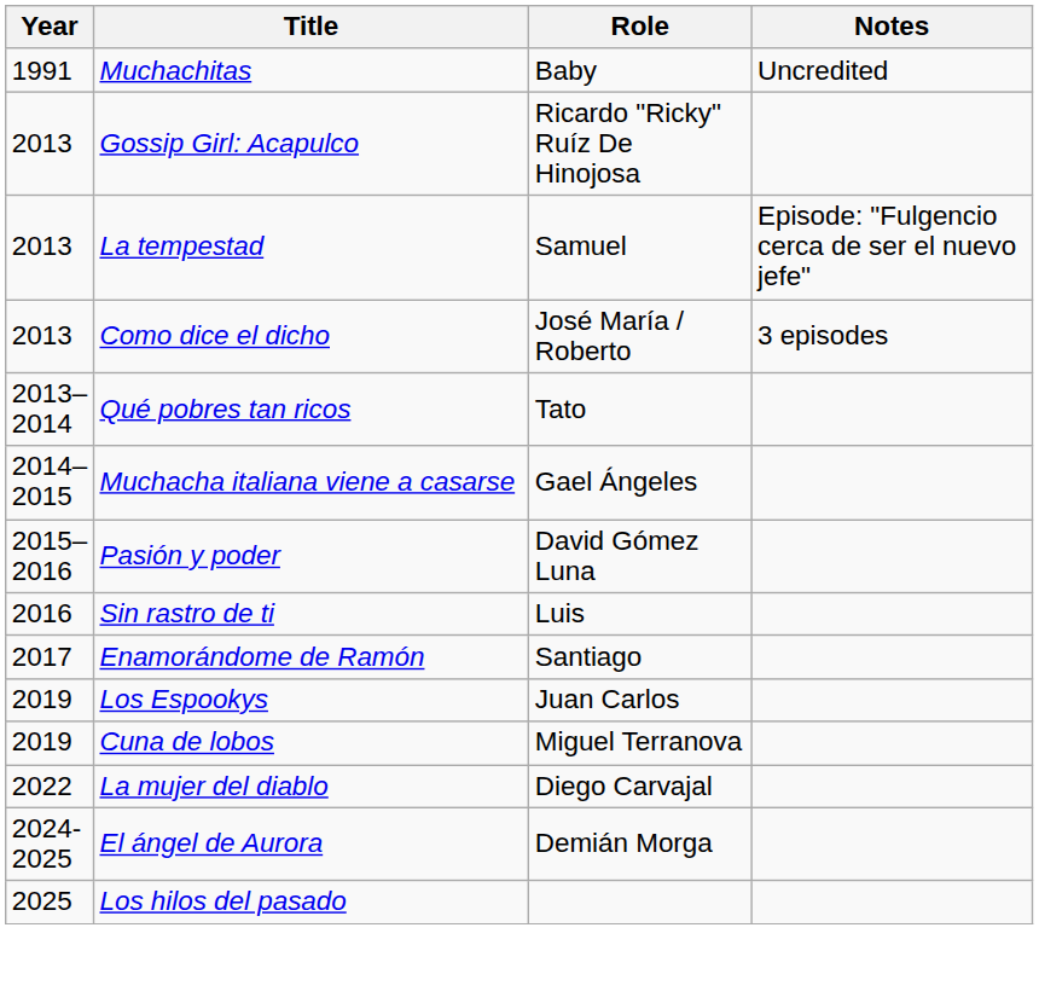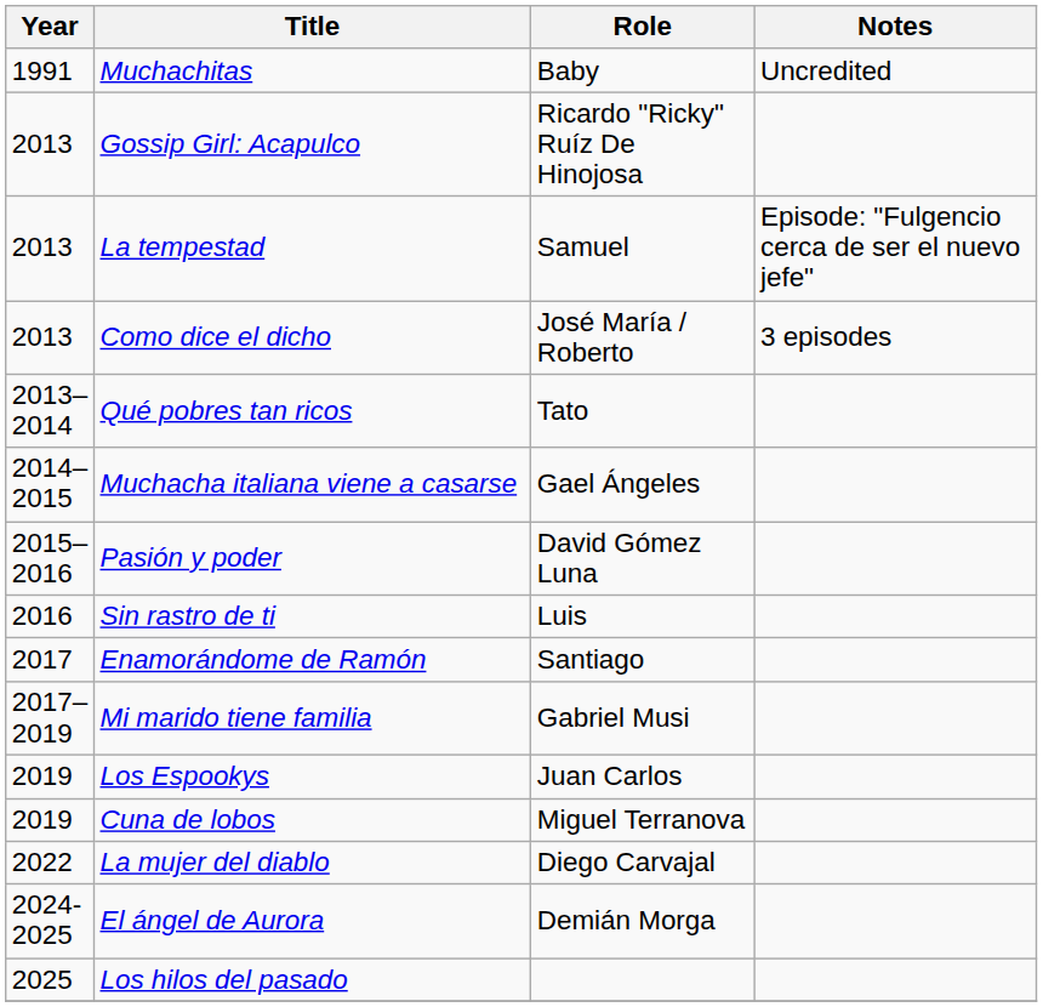 <table class="wikitable sortable">
 <tr>
 <th width="42">Year</th>
 <th width="250">Title</th>
 <th>Role</th>
 <th class="unsortable">Notes</th>
 </tr>
 <tr>
 <td>1991</td>
 <td><em><a href='#'>Muchachitas</a></em></td>
 <td>Baby</td>
 <td>Uncredited</td>
 </tr>
 <tr>
 <td>2013</td>
 <td><em><a href='#'>Gossip Girl: Acapulco</a></em></td>
 <td>Ricardo "Ricky" Ruíz De Hinojosa</td>
 <td></td>
 </tr>
 <tr>
 <td>2013</td>
 <td><em><a href='#'>La tempestad</a></em></td>
 <td>Samuel</td>
 <td>Episode: "Fulgencio cerca de ser el nuevo jefe"</td>
 </tr>
 <tr>
 <td>2013</td>
 <td><em><a href='#'>Como dice el dicho</a></em></td>
 <td>José María / Roberto</td>
 <td>3 episodes</td>
 </tr>
 <tr>
 <td>2013–2014</td>
 <td><em><a href='#'>Qué pobres tan ricos</a></em></td>
 <td>Tato</td>
 <td></td>
 </tr>
 <tr>
 <td>2014–2015</td>
 <td><em><a href='#'>Muchacha italiana viene a casarse</a></em></td>
 <td>Gael Ángeles</td>
 <td></td>
 </tr>
 <tr>
 <td>2015–2016</td>
 <td><em><a href='#'>Pasión y poder</a></em></td>
 <td>David Gómez Luna</td>
 <td></td>
 </tr>
 <tr>
 <td>2016</td>
 <td><em><a href='#'>Sin rastro de ti</a></em></td>
 <td>Luis</td>
 <td></td>
 </tr>
 <tr>
 <td>2017</td>
 <td><em><a href='#'>Enamorándome de Ramón</a></em></td>
 <td>Santiago</td>
 <td></td>
 </tr>
 <tr>
+<td>2017–2019</td>
+<td><em><a href='#'>Mi marido tiene familia</a></em></td>
+<td>Gabriel Musi</td>
+<td></td>
+</tr>
+<tr>
 <td>2019</td>
 <td><em><a href='#'>Los Espookys</a></em></td>
 <td>Juan Carlos</td>
 <td></td>
 </tr>
 <tr>
 <td>2019</td>
 <td><em><a href='#'>Cuna de lobos</a></em></td>
 <td>Miguel Terranova</td>
 <td></td>
 </tr>
 <tr>
 <td>2022</td>
 <td><em><a href='#'>La mujer del diablo</a></em></td>
 <td>Diego Carvajal</td>
 <td></td>
 </tr>
 <tr>
 <td>2024-2025</td>
 <td><em><a href='#'>El ángel de Aurora</a></em></td>
 <td>Demián Morga</td>
 <td></td>
 </tr>
 <tr>
 <td>2025</td>
 <td><em><a href='#'>Los hilos del pasado</a></em></td>
 <td></td>
 <td></td>
 </tr>
 <tr>
 </tr>
 </table>
